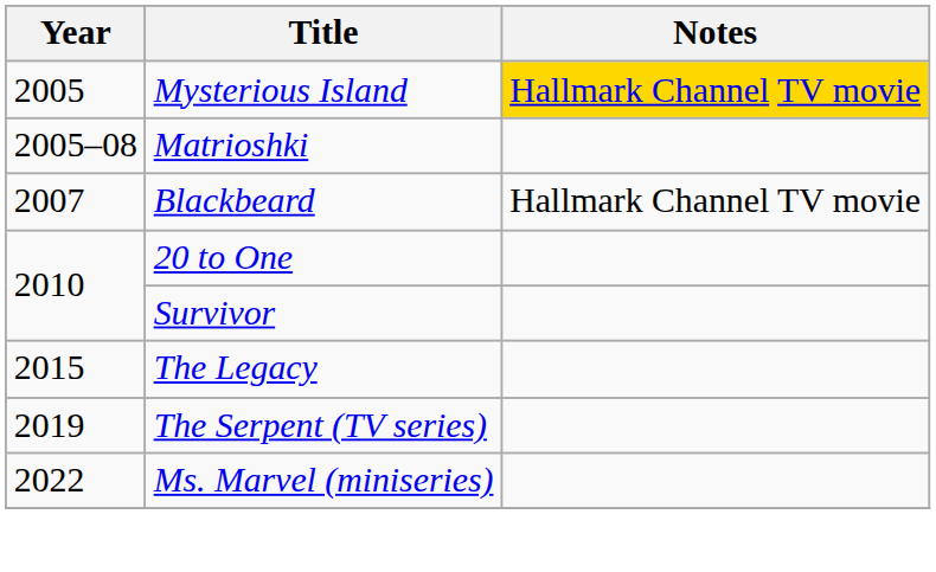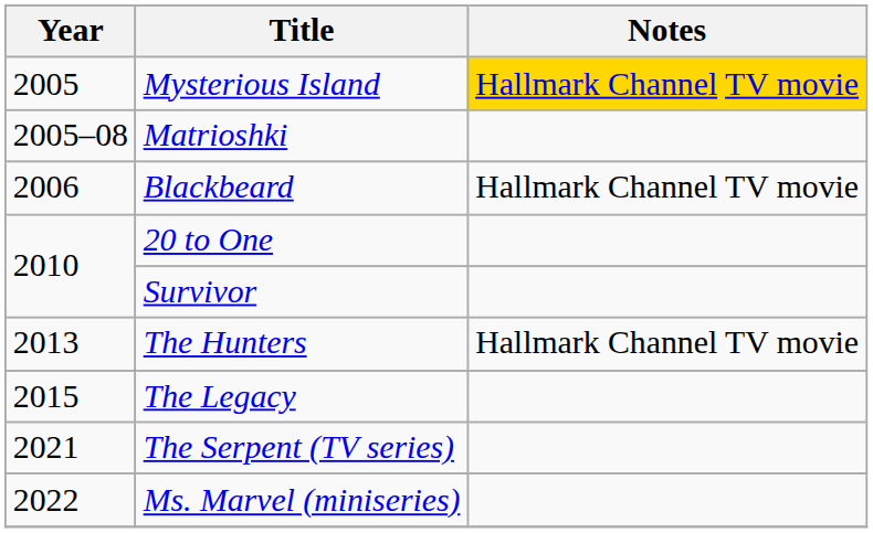 <table class="wikitable">
 <tr>
 <th>Year</th>
 <th>Title<br></th>
 <th>Notes</th>
 </tr>
 <tr>
 <td>2005</td>
 <td><em><a href='#'>Mysterious Island</a></em></td>
 <td style="background: gold;"><a href='#'>Hallmark Channel</a> <a href='#'>TV movie</a></td>
 </tr>
 <tr>
 <td>2005–08</td>
 <td><em><a href='#'>Matrioshki</a></em></td>
 <td></td>
 </tr>
 <tr>
-<td>2007</td>
+<td>2006</td>
 <td><em><a href='#'>Blackbeard</a></em></td>
 <td>Hallmark Channel TV movie</td>
 </tr>
 <tr>
 <td rowspan="2">2010</td>
 <td><em><a href='#'>20 to One</a></em></td>
 <td></td>
 </tr>
 <tr>
 <td><em><a href='#'>Survivor</a></em></td>
 <td></td>
 </tr>
 <tr>
+<td>2013</td>
+<td><em><a href='#'>The Hunters</a></em></td>
+<td>Hallmark Channel TV movie</td>
+</tr>
+<tr>
 <td>2015</td>
 <td><em><a href='#'>The Legacy</a></em></td>
 <td></td>
 </tr>
 <tr>
-<td>2019</td>
+<td>2021</td>
 <td><em><a href='#'>The Serpent (TV series)</a></em></td>
 <td></td>
 </tr>
 <tr>
 <td>2022</td>
 <td><em><a href='#'>Ms. Marvel (miniseries)</a></em></td>
 <td></td>
 </tr>
 <tr>
 </tr>
 </table>
